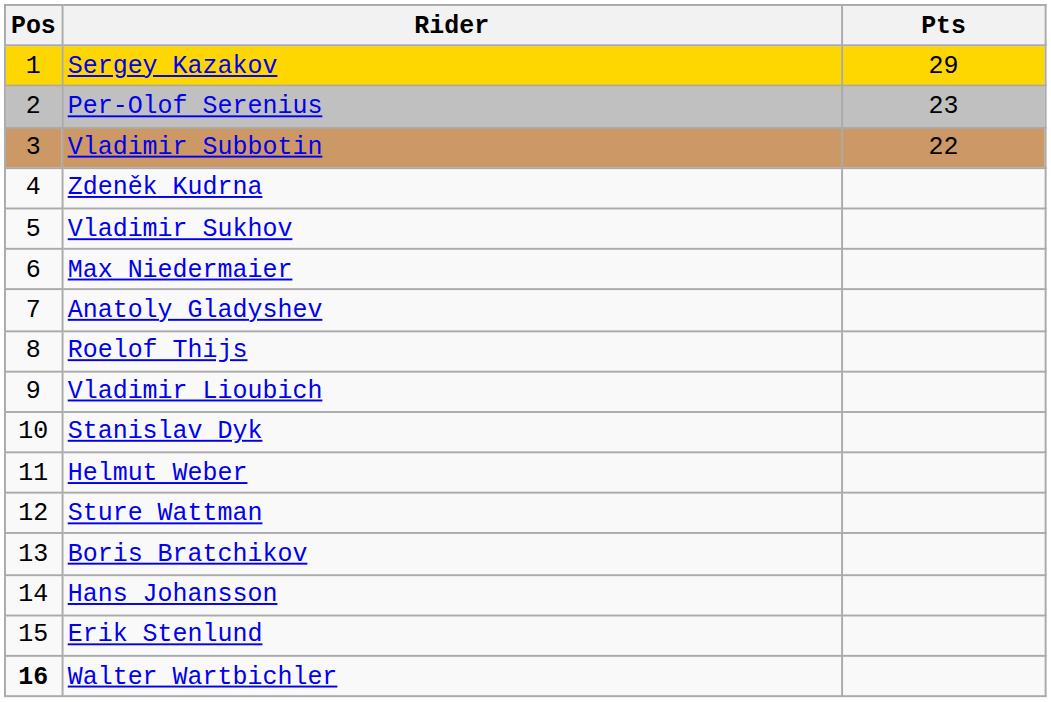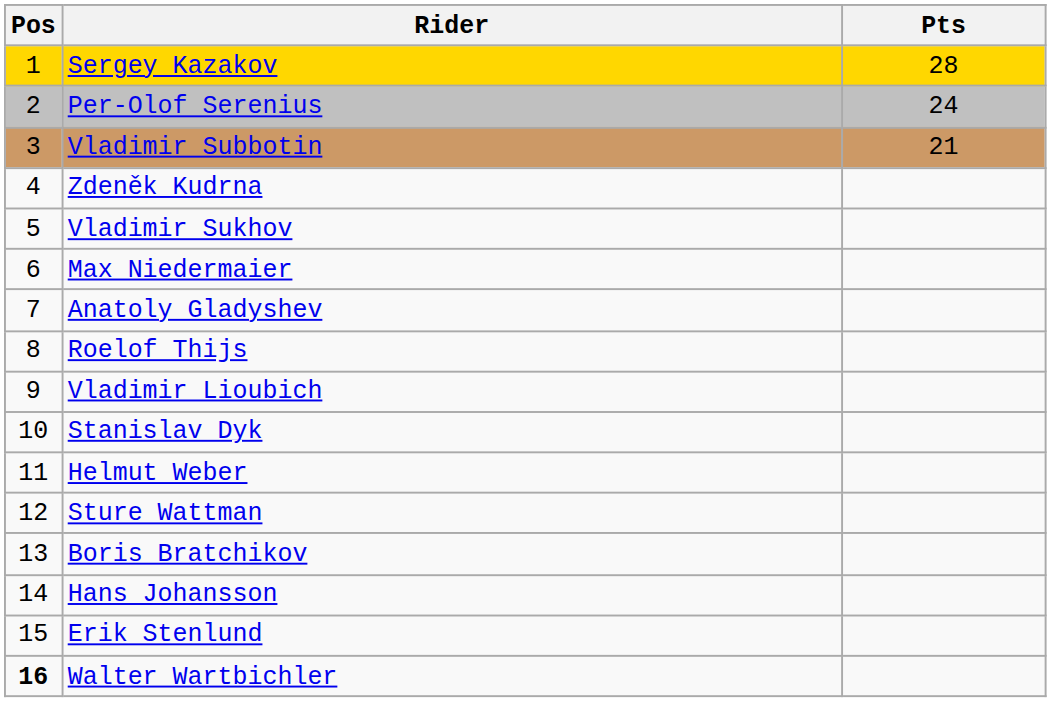 <table class="wikitable" style="font-size: 100%">
 <tr>
 <th width=20>Pos</th>
 <th width=400>Rider</th>
 <th width=100>Pts</th>
 </tr>
 <tr align=center style="background-color: gold;">
 <td>1</td>
 <td align="left"> <a href='#'>Sergey Kazakov</a></td>
-<td>29</td>
+<td>28</td>
 </tr>
 <tr align=center style="background-color: silver;">
 <td>2</td>
 <td align="left"> <a href='#'>Per-Olof Serenius</a></td>
-<td>23</td>
+<td>24</td>
 </tr>
 <tr align=center style="background-color: #cc9966;">
 <td>3</td>
 <td align="left"> <a href='#'>Vladimir Subbotin</a></td>
-<td>22</td>
+<td>21</td>
 </tr>
 <tr align=center>
 <td>4</td>
 <td align="left"> <a href='#'>Zdeněk Kudrna</a></td>
 <td></td>
 </tr>
 <tr align=center>
 <td>5</td>
 <td align="left"> <a href='#'>Vladimir Sukhov</a></td>
 <td></td>
 </tr>
 <tr align=center>
 <td>6</td>
 <td align="left"> <a href='#'>Max Niedermaier</a></td>
 <td></td>
 </tr>
 <tr align=center>
 <td>7</td>
 <td align="left"> <a href='#'>Anatoly Gladyshev</a></td>
 <td></td>
 </tr>
 <tr align=center>
 <td>8</td>
 <td align="left"> <a href='#'>Roelof Thijs</a></td>
 <td></td>
 </tr>
 <tr align=center>
 <td>9</td>
 <td align="left"> <a href='#'>Vladimir Lioubich</a></td>
 <td></td>
 </tr>
 <tr align=center>
 <td>10</td>
 <td align="left"> <a href='#'>Stanislav Dyk</a></td>
 <td></td>
 </tr>
 <tr align=center>
 <td>11</td>
 <td align="left"> <a href='#'>Helmut Weber</a></td>
 <td></td>
 </tr>
 <tr align=center>
 <td>12</td>
 <td align="left"> <a href='#'>Sture Wattman</a></td>
 <td></td>
 </tr>
 <tr align=center>
 <td>13</td>
 <td align="left"> <a href='#'>Boris Bratchikov</a></td>
 <td></td>
 </tr>
 <tr align=center>
 <td>14</td>
 <td align="left"> <a href='#'>Hans Johansson</a></td>
 <td></td>
 </tr>
 <tr align=center>
 <td>15</td>
 <td align="left"> <a href='#'>Erik Stenlund</a></td>
 <td></td>
 </tr>
 <tr align=center>
 <td><strong>16</strong></td>
 <td align="left"> <a href='#'>Walter Wartbichler</a></td>
 <td></td>
 </tr>
 </table>
